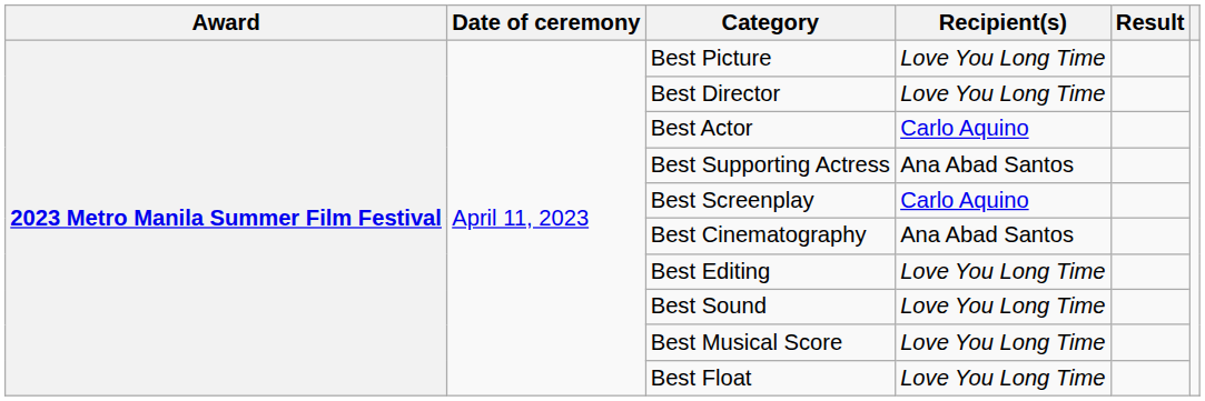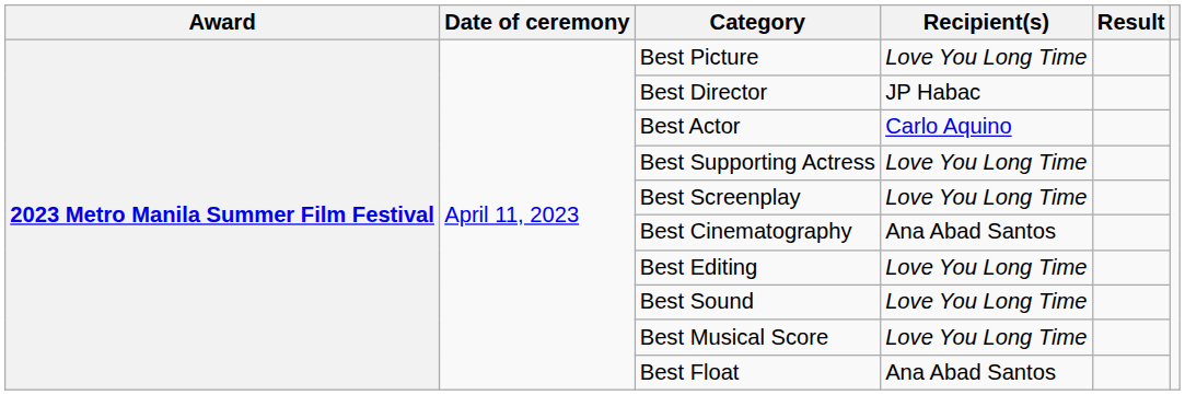 <table class="wikitable sortable plainrowheaders">
 <tr>
 <th scope="col">Award</th>
 <th scope="col" data-sort-type="date">Date of ceremony</th>
 <th scope="col">Category</th>
 <th scope="col">Recipient(s)</th>
 <th scope="col">Result</th>
 <th scope="col" class="unsortable"></th>
 </tr>
 <tr>
 <th scope="row" rowspan="10"><a href='#'>2023 Metro Manila Summer Film Festival</a></th>
 <td rowspan="10"><a href='#'>April 11, 2023</a></td>
 <td>Best Picture</td>
 <td><em>Love You Long Time</em></td>
 <td></td>
 <td rowspan="10"></td>
 </tr>
 <tr>
 <td>Best Director</td>
-<td><em>Love You Long Time</em></td>
+<td>JP Habac</td>
 <td></td>
 </tr>
 <tr>
 <td>Best Actor</td>
 <td><a href='#'>Carlo Aquino</a></td>
 <td></td>
 </tr>
 <tr>
 <td>Best Supporting Actress</td>
-<td>Ana Abad Santos</td>
+<td><em>Love You Long Time</em></td>
 <td></td>
 </tr>
 <tr>
 <td>Best Screenplay</td>
-<td><a href='#'>Carlo Aquino</a></td>
+<td><em>Love You Long Time</em></td>
 <td></td>
 </tr>
 <tr>
 <td>Best Cinematography</td>
 <td>Ana Abad Santos</td>
 <td></td>
 </tr>
 <tr>
 <td>Best Editing</td>
 <td><em>Love You Long Time</em></td>
 <td></td>
 </tr>
 <tr>
 <td>Best Sound</td>
 <td><em>Love You Long Time</em></td>
 <td></td>
 </tr>
 <tr>
 <td>Best Musical Score</td>
 <td><em>Love You Long Time</em></td>
 <td></td>
 </tr>
 <tr>
 <td>Best Float</td>
-<td><em>Love You Long Time</em></td>
+<td>Ana Abad Santos</td>
 <td></td>
 </tr>
 </table>
